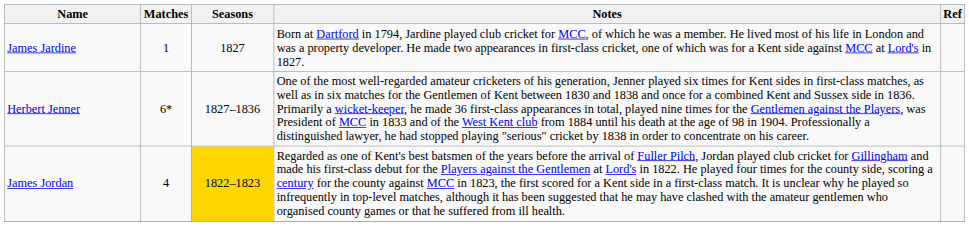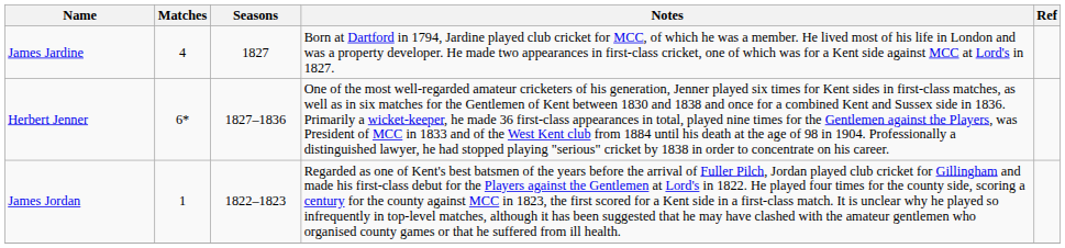 <table class="wikitable">
 <tr>
 <th style="width:170px">Name</th>
 <th>Matches</th>
 <th style="width: 100px">Seasons</th>
 <th>Notes</th>
 <th>Ref</th>
 </tr>
 <tr>
 <td><a href='#'>James Jardine</a></td>
-<td align=center>1</td>
+<td align=center>4</td>
 <td align=center>1827</td>
 <td>Born at <a href='#'>Dartford</a> in 1794, Jardine played club cricket for <a href='#'>MCC</a>, of which he was a member. He lived most of his life in London and was a property developer. He made two appearances in first-class cricket, one of which was for a Kent side against <a href='#'>MCC</a> at <a href='#'>Lord's</a> in 1827.</td>
 <td></td>
 </tr>
 <tr>
 <td><a href='#'>Herbert Jenner</a></td>
 <td align=center>6*</td>
 <td align=center>1827–1836</td>
 <td>One of the most well-regarded amateur cricketers of his generation, Jenner played six times for Kent sides in first-class matches, as well as in six matches for the Gentlemen of Kent between 1830 and 1838 and once for a combined Kent and Sussex side in 1836. Primarily a <a href='#'>wicket-keeper</a>, he made 36 first-class appearances in total, played nine times for the <a href='#'>Gentlemen against the Players</a>, was President of <a href='#'>MCC</a> in 1833 and of the <a href='#'>West Kent club</a> from 1884 until his death at the age of 98 in 1904. Professionally a distinguished lawyer, he had stopped playing "serious" cricket by 1838 in order to concentrate on his career.</td>
 <td></td>
 </tr>
 <tr>
 <td><a href='#'>James Jordan</a></td>
-<td align=center>4</td>
-<td align=center style="background: gold;">1822–1823</td>
+<td align=center>1</td>
+<td align=center>1822–1823</td>
 <td>Regarded as one of Kent's best batsmen of the years before the arrival of <a href='#'>Fuller Pilch</a>, Jordan played club cricket for <a href='#'>Gillingham</a> and made his first-class debut for the <a href='#'>Players against the Gentlemen</a> at <a href='#'>Lord's</a> in 1822. He played four times for the county side, scoring a <a href='#'>century</a> for the county against <a href='#'>MCC</a> in 1823, the first scored for a Kent side in a first-class match. It is unclear why he played so infrequently in top-level matches, although it has been suggested that he may have clashed with the amateur gentlemen who organised county games or that he suffered from ill health.</td>
 <td></td>
 </tr>
 <tr>
 </tr>
 </table>
